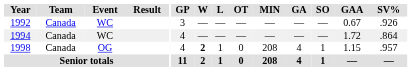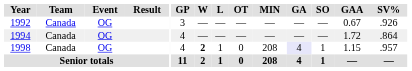 <table border="0" cellpadding="1" cellspacing="0" ID="Table3" style="text-align:center; width:40em;">
 <tr bgcolor="#e0e0e0">
 <th>Year</th>
 <th>Team</th>
 <th>Event</th>
 <th>Result</th>
 <th rowspan="99" bgcolor="#ffffff"></th>
 <th>GP</th>
 <th>W</th>
 <th>L</th>
 <th>OT</th>
 <th>MIN</th>
 <th>GA</th>
 <th>SO</th>
 <th>GAA</th>
 <th>SV%</th>
 </tr>
 <tr>
 <td><a href='#'>1992</a></td>
 <td><a href='#'>Canada</a></td>
-<td><a href='#'>WC</a></td>
+<td><a href='#'>OG</a></td>
 <td></td>
 <td>3</td>
 <td>—</td>
 <td>—</td>
 <td>—</td>
 <td>—</td>
 <td>—</td>
 <td>—</td>
 <td>0.67</td>
 <td>.926</td>
 </tr>
 <tr bgcolor="#f0f0f0">
 <td><a href='#'>1994</a></td>
 <td>Canada</td>
-<td>WC</td>
+<td><a href='#'>OG</a></td>
 <td></td>
 <td>4</td>
 <td>—</td>
 <td>—</td>
 <td>—</td>
 <td>—</td>
 <td>—</td>
 <td>—</td>
 <td>1.72</td>
 <td>.864</td>
 </tr>
 <tr>
 <td><a href='#'>1998</a></td>
 <td>Canada</td>
 <td><a href='#'>OG</a></td>
 <td></td>
 <td>4</td>
 <td><strong>2</strong></td>
 <td>1</td>
 <td>0</td>
 <td>208</td>
-<td>4</td>
+<td style="background: lavender;">4</td>
 <td>1</td>
 <td>1.15</td>
 <td>.957</td>
 </tr>
 <tr bgcolor="#e0e0e0">
 <th colspan="4">Senior totals</th>
 <th>11</th>
 <th>2</th>
 <th>1</th>
 <th>0</th>
 <th>208</th>
 <th>4</th>
 <th>1</th>
 <th>—</th>
 <th>—</th>
 </tr>
 </table>
